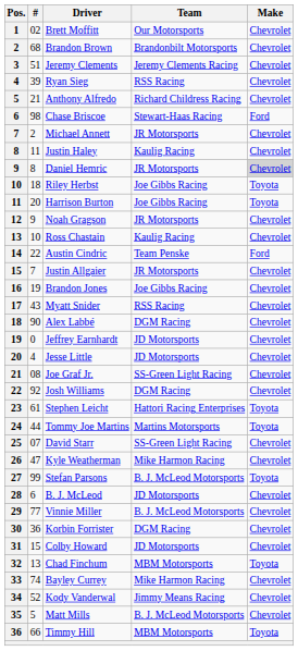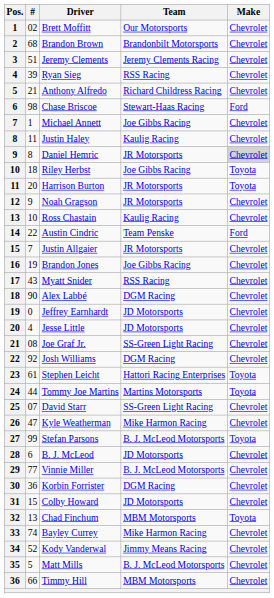 <table class="wikitable" style="font-size:95%">
 <tr>
 <th>Pos.</th>
 <th>#</th>
 <th>Driver</th>
 <th>Team</th>
 <th>Make</th>
 </tr>
 <tr>
 <th>1</th>
 <td>02</td>
 <td><a href='#'>Brett Moffitt</a></td>
 <td><a href='#'>Our Motorsports</a></td>
 <td><a href='#'>Chevrolet</a></td>
 </tr>
 <tr>
 <th>2</th>
 <td>68</td>
 <td><a href='#'>Brandon Brown</a></td>
 <td><a href='#'>Brandonbilt Motorsports</a></td>
 <td><a href='#'>Chevrolet</a></td>
 </tr>
 <tr>
 <th>3</th>
 <td>51</td>
 <td><a href='#'>Jeremy Clements</a></td>
 <td><a href='#'>Jeremy Clements Racing</a></td>
 <td><a href='#'>Chevrolet</a></td>
 </tr>
 <tr>
 <th>4</th>
 <td>39</td>
 <td><a href='#'>Ryan Sieg</a></td>
 <td><a href='#'>RSS Racing</a></td>
 <td><a href='#'>Chevrolet</a></td>
 </tr>
 <tr>
 <th>5</th>
 <td>21</td>
 <td><a href='#'>Anthony Alfredo</a></td>
 <td><a href='#'>Richard Childress Racing</a></td>
 <td><a href='#'>Chevrolet</a></td>
 </tr>
 <tr>
 <th>6</th>
 <td>98</td>
 <td><a href='#'>Chase Briscoe</a></td>
 <td><a href='#'>Stewart-Haas Racing</a></td>
 <td><a href='#'>Ford</a></td>
 </tr>
 <tr>
 <th>7</th>
-<td>2</td>
+<td>1</td>
 <td><a href='#'>Michael Annett</a></td>
-<td><a href='#'>JR Motorsports</a></td>
+<td><a href='#'>Joe Gibbs Racing</a></td>
 <td><a href='#'>Chevrolet</a></td>
 </tr>
 <tr>
 <th>8</th>
 <td>11</td>
 <td><a href='#'>Justin Haley</a></td>
 <td><a href='#'>Kaulig Racing</a></td>
 <td><a href='#'>Chevrolet</a></td>
 </tr>
 <tr>
 <th>9</th>
 <td>8</td>
 <td><a href='#'>Daniel Hemric</a></td>
 <td><a href='#'>JR Motorsports</a></td>
 <td style="background: lightgrey;"><a href='#'>Chevrolet</a></td>
 </tr>
 <tr>
 <th>10</th>
 <td>18</td>
 <td><a href='#'>Riley Herbst</a></td>
 <td><a href='#'>Joe Gibbs Racing</a></td>
 <td><a href='#'>Toyota</a></td>
 </tr>
 <tr>
 <th>11</th>
 <td>20</td>
 <td><a href='#'>Harrison Burton</a></td>
-<td><a href='#'>Joe Gibbs Racing</a></td>
+<td><a href='#'>JR Motorsports</a></td>
 <td><a href='#'>Toyota</a></td>
 </tr>
 <tr>
 <th>12</th>
 <td>9</td>
 <td><a href='#'>Noah Gragson</a></td>
 <td><a href='#'>JR Motorsports</a></td>
 <td><a href='#'>Chevrolet</a></td>
 </tr>
 <tr>
 <th>13</th>
 <td>10</td>
 <td><a href='#'>Ross Chastain</a></td>
 <td><a href='#'>Kaulig Racing</a></td>
 <td><a href='#'>Chevrolet</a></td>
 </tr>
 <tr>
 <th>14</th>
 <td>22</td>
 <td><a href='#'>Austin Cindric</a></td>
 <td><a href='#'>Team Penske</a></td>
 <td><a href='#'>Ford</a></td>
 </tr>
 <tr>
 <th>15</th>
 <td>7</td>
 <td><a href='#'>Justin Allgaier</a></td>
 <td><a href='#'>JR Motorsports</a></td>
 <td><a href='#'>Chevrolet</a></td>
 </tr>
 <tr>
 <th>16</th>
 <td>19</td>
 <td><a href='#'>Brandon Jones</a></td>
 <td><a href='#'>Joe Gibbs Racing</a></td>
 <td><a href='#'>Chevrolet</a></td>
 </tr>
 <tr>
 <th>17</th>
 <td>43</td>
 <td><a href='#'>Myatt Snider</a></td>
 <td><a href='#'>RSS Racing</a></td>
 <td><a href='#'>Chevrolet</a></td>
 </tr>
 <tr>
 <th>18</th>
 <td>90</td>
 <td><a href='#'>Alex Labbé</a></td>
 <td><a href='#'>DGM Racing</a></td>
 <td><a href='#'>Chevrolet</a></td>
 </tr>
 <tr>
 <th>19</th>
 <td>0</td>
 <td><a href='#'>Jeffrey Earnhardt</a></td>
 <td><a href='#'>JD Motorsports</a></td>
 <td><a href='#'>Chevrolet</a></td>
 </tr>
 <tr>
 <th>20</th>
 <td>4</td>
 <td><a href='#'>Jesse Little</a></td>
 <td><a href='#'>JD Motorsports</a></td>
 <td><a href='#'>Chevrolet</a></td>
 </tr>
 <tr>
 <th>21</th>
 <td>08</td>
 <td><a href='#'>Joe Graf Jr.</a></td>
 <td><a href='#'>SS-Green Light Racing</a></td>
 <td><a href='#'>Chevrolet</a></td>
 </tr>
 <tr>
 <th>22</th>
 <td>92</td>
 <td><a href='#'>Josh Williams</a></td>
 <td><a href='#'>DGM Racing</a></td>
 <td><a href='#'>Chevrolet</a></td>
 </tr>
 <tr>
 <th>23</th>
 <td>61</td>
 <td><a href='#'>Stephen Leicht</a></td>
 <td><a href='#'>Hattori Racing Enterprises</a></td>
 <td><a href='#'>Toyota</a></td>
 </tr>
 <tr>
 <th>24</th>
 <td>44</td>
 <td><a href='#'>Tommy Joe Martins</a></td>
 <td><a href='#'>Martins Motorsports</a></td>
 <td><a href='#'>Toyota</a></td>
 </tr>
 <tr>
 <th>25</th>
 <td>07</td>
 <td><a href='#'>David Starr</a></td>
 <td><a href='#'>SS-Green Light Racing</a></td>
 <td><a href='#'>Chevrolet</a></td>
 </tr>
 <tr>
 <th>26</th>
 <td>47</td>
 <td><a href='#'>Kyle Weatherman</a></td>
 <td><a href='#'>Mike Harmon Racing</a></td>
 <td><a href='#'>Chevrolet</a></td>
 </tr>
 <tr>
 <th>27</th>
 <td>99</td>
 <td><a href='#'>Stefan Parsons</a></td>
 <td><a href='#'>B. J. McLeod Motorsports</a></td>
 <td><a href='#'>Toyota</a></td>
 </tr>
 <tr>
 <th>28</th>
 <td>6</td>
 <td><a href='#'>B. J. McLeod</a></td>
 <td><a href='#'>JD Motorsports</a></td>
 <td><a href='#'>Chevrolet</a></td>
 </tr>
 <tr>
 <th>29</th>
 <td>77</td>
 <td><a href='#'>Vinnie Miller</a></td>
 <td><a href='#'>B. J. McLeod Motorsports</a></td>
 <td><a href='#'>Chevrolet</a></td>
 </tr>
 <tr>
 <th>30</th>
 <td>36</td>
 <td><a href='#'>Korbin Forrister</a></td>
 <td><a href='#'>DGM Racing</a></td>
 <td><a href='#'>Chevrolet</a></td>
 </tr>
 <tr>
 <th>31</th>
 <td>15</td>
 <td><a href='#'>Colby Howard</a></td>
 <td><a href='#'>JD Motorsports</a></td>
 <td><a href='#'>Chevrolet</a></td>
 </tr>
 <tr>
 <th>32</th>
 <td>13</td>
 <td><a href='#'>Chad Finchum</a></td>
 <td><a href='#'>MBM Motorsports</a></td>
 <td><a href='#'>Toyota</a></td>
 </tr>
 <tr>
 <th>33</th>
 <td>74</td>
 <td><a href='#'>Bayley Currey</a></td>
 <td><a href='#'>Mike Harmon Racing</a></td>
 <td><a href='#'>Chevrolet</a></td>
 </tr>
 <tr>
 <th>34</th>
 <td>52</td>
 <td><a href='#'>Kody Vanderwal</a></td>
 <td><a href='#'>Jimmy Means Racing</a></td>
 <td><a href='#'>Chevrolet</a></td>
 </tr>
 <tr>
 <th>35</th>
 <td>5</td>
 <td><a href='#'>Matt Mills</a></td>
 <td><a href='#'>B. J. McLeod Motorsports</a></td>
 <td><a href='#'>Chevrolet</a></td>
 </tr>
 <tr>
 <th>36</th>
 <td>66</td>
 <td><a href='#'>Timmy Hill</a></td>
 <td><a href='#'>MBM Motorsports</a></td>
-<td><a href='#'>Toyota</a></td>
+<td><a href='#'>Chevrolet</a></td>
 </tr>
 <tr>
 <th colspan="5"></th>
 </tr>
 </table>
